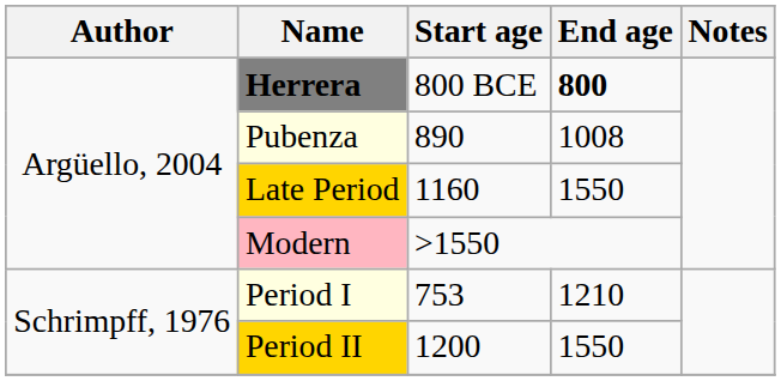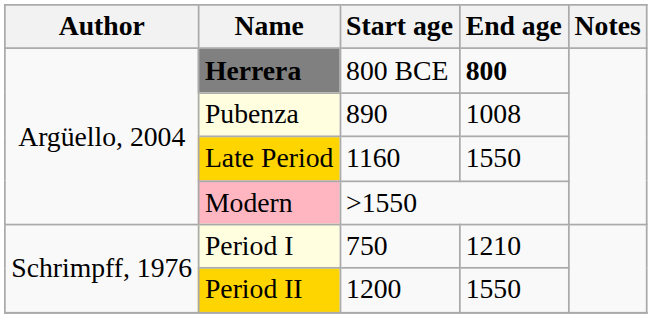 <table class="wikitable sortable">
 <tr>
 <th>Author</th>
 <th>Name</th>
 <th>Start age</th>
 <th>End age</th>
 <th>Notes</th>
 </tr>
 <tr>
 <td rowspan=4 align=center valign=center>Argüello, 2004</td>
 <td align=left bgcolor=grey><strong>Herrera</strong></td>
 <td>800 BCE</td>
 <td><strong>800</strong></td>
 <td rowspan=4 align=center valign=center></td>
 </tr>
 <tr>
 <td align=left bgcolor=lightyellow>Pubenza</td>
 <td>890</td>
 <td>1008</td>
 </tr>
 <tr>
 <td align=left bgcolor=#FFD500>Late Period</td>
 <td>1160</td>
 <td>1550</td>
 </tr>
 <tr>
 <td align=left bgcolor=lightpink>Modern</td>
 <td colspan=2>>1550</td>
 </tr>
 <tr>
 <td rowspan=2 align=center valign=center>Schrimpff, 1976</td>
 <td bgcolor=lightyellow>Period I</td>
-<td>753</td>
+<td>750</td>
 <td>1210</td>
 <td rowspan=2 align=center valign=center></td>
 </tr>
 <tr>
 <td bgcolor=#FFD500>Period II</td>
 <td>1200</td>
 <td>1550</td>
 </tr>
 <tr>
 </tr>
 </table>
